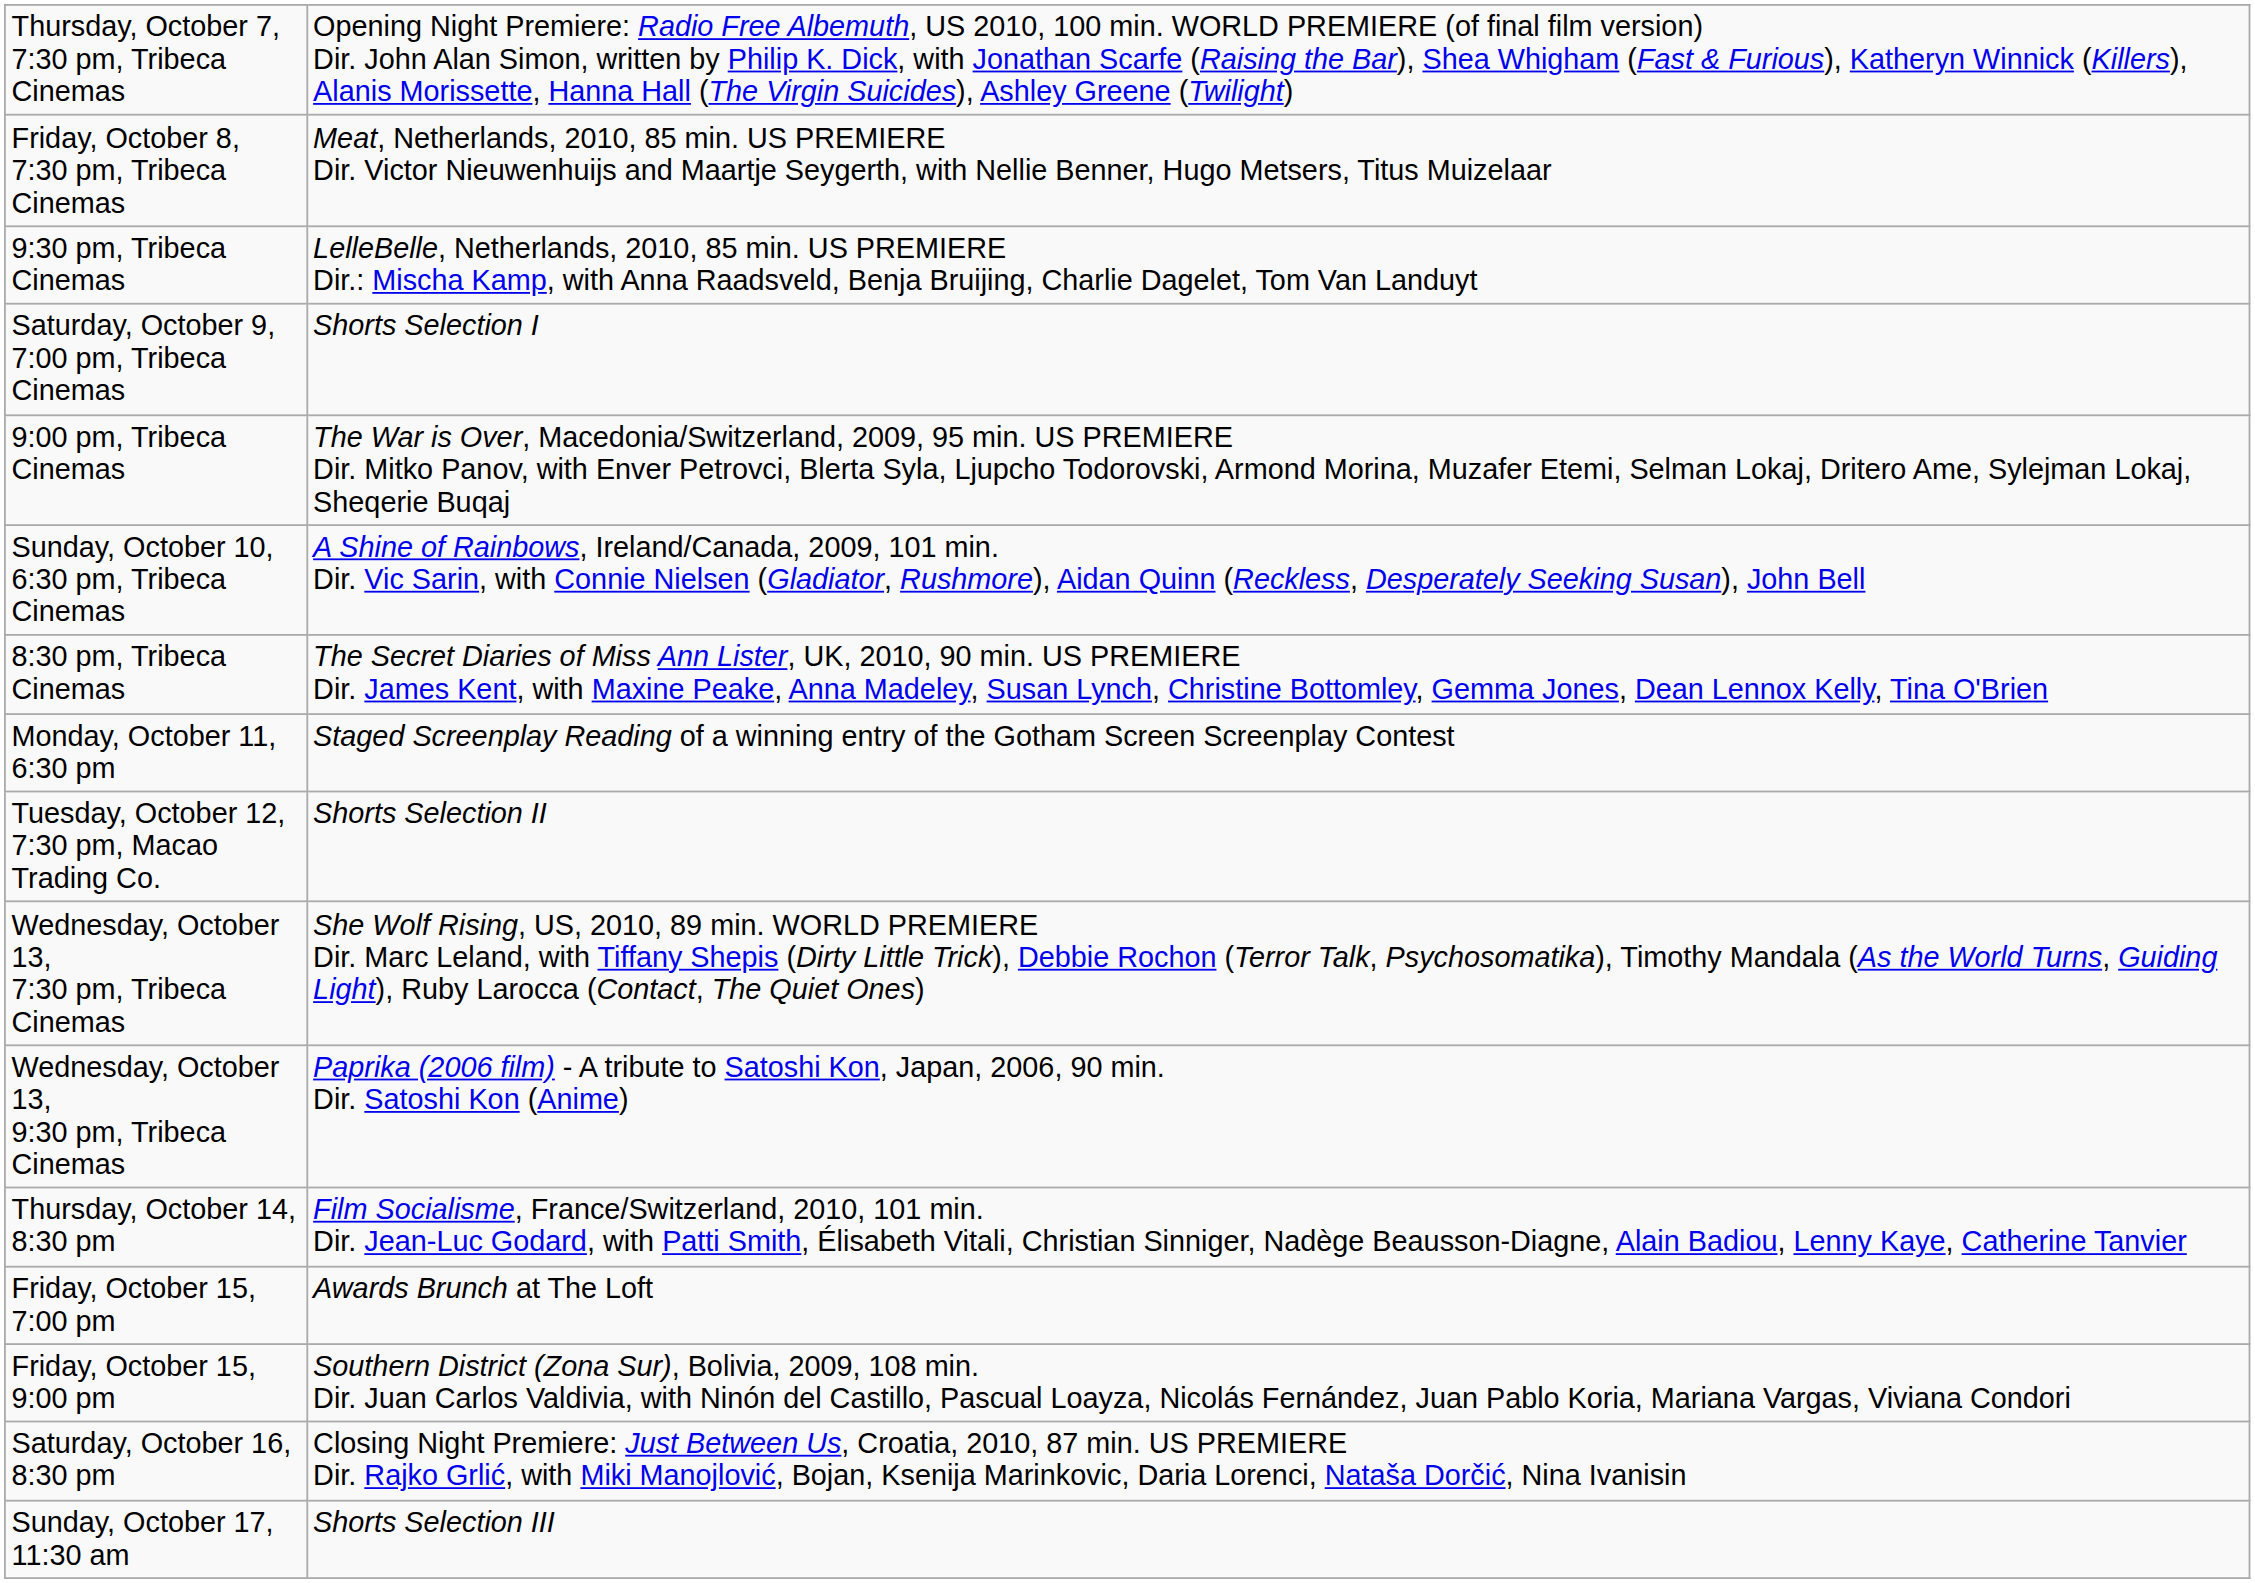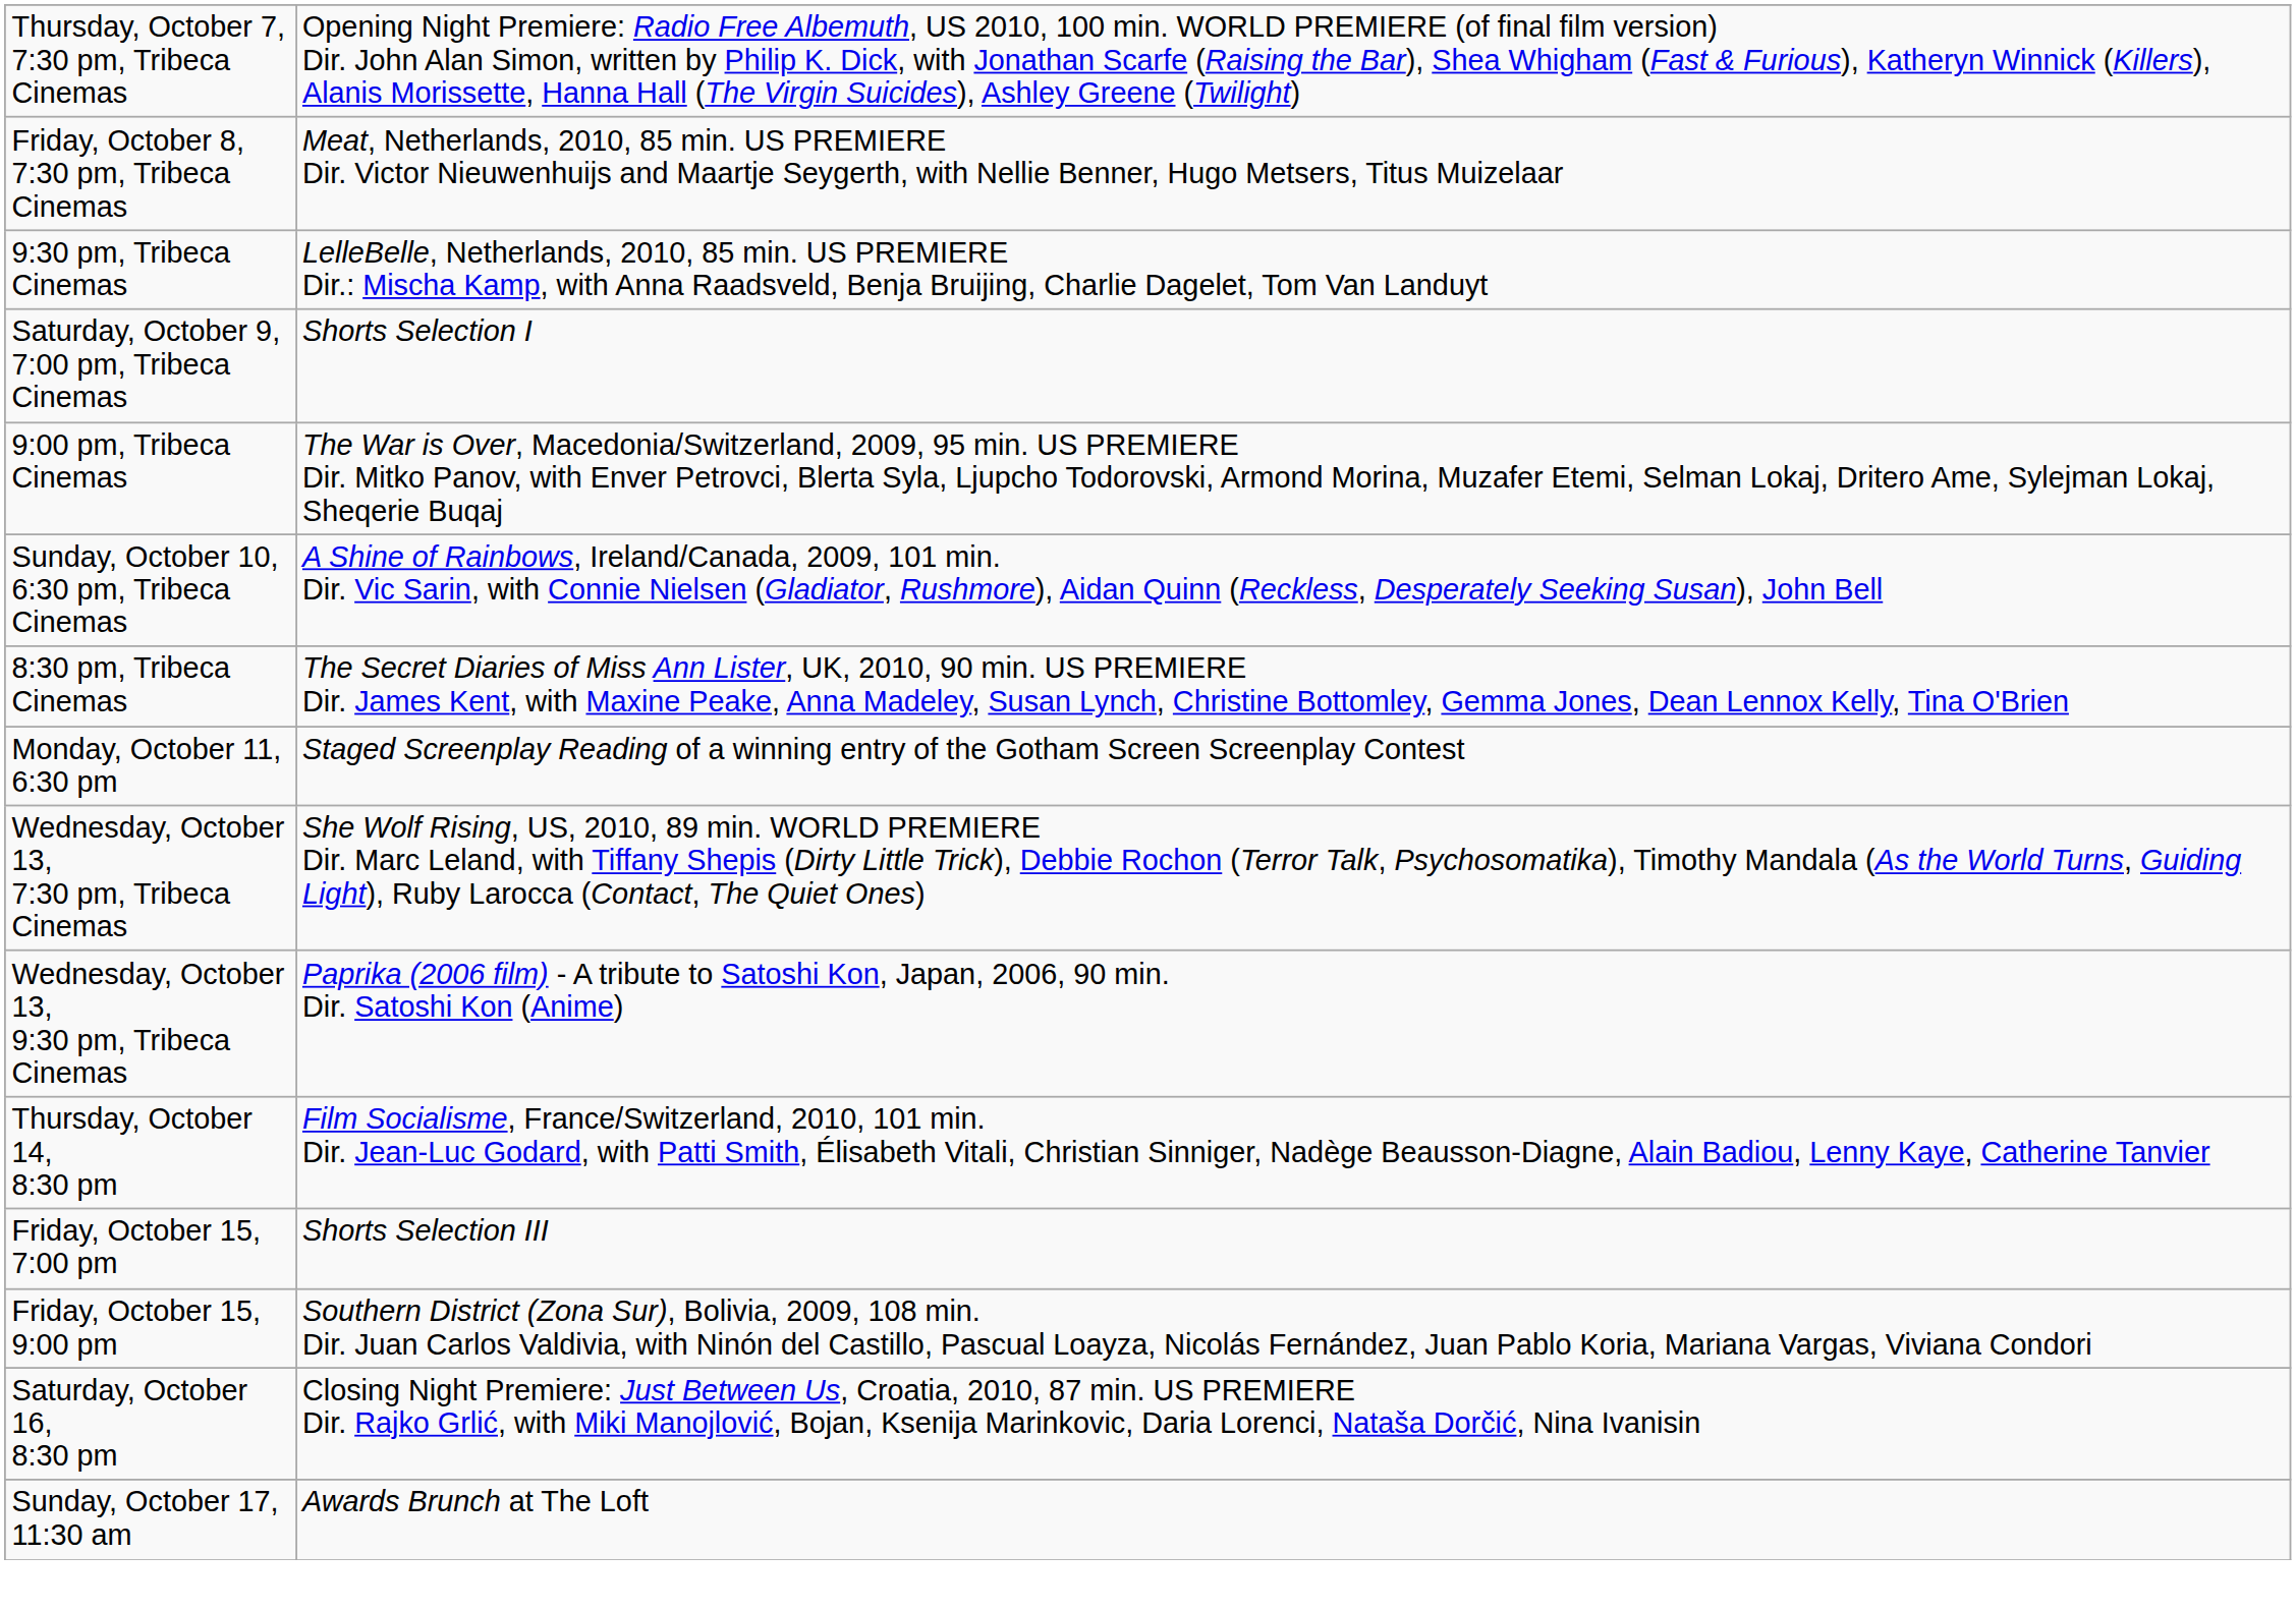 <table class="wikitable">
 <tr valign="top">
 <td>Thursday, October 7, <br>7:30 pm, Tribeca Cinemas</td>
 <td>Opening Night Premiere: <a href='#'><em>Radio Free Albemuth</em></a>, US 2010, 100 min. WORLD PREMIERE (of final film version)<br>Dir. John Alan Simon, written by <a href='#'>Philip K. Dick</a>, with <a href='#'>Jonathan Scarfe</a> (<em><a href='#'>Raising the Bar</a></em>), <a href='#'>Shea Whigham</a> (<em><a href='#'>Fast & Furious</a></em>), <a href='#'>Katheryn Winnick</a> (<em><a href='#'>Killers</a></em>), <a href='#'>Alanis Morissette</a>, <a href='#'>Hanna Hall</a> (<em><a href='#'>The Virgin Suicides</a></em>), <a href='#'>Ashley Greene</a> (<em><a href='#'>Twilight</a></em>)</td>
 </tr>
 <tr valign="top">
 <td>Friday, October 8, <br>7:30 pm, Tribeca Cinemas</td>
 <td><em>Meat</em>, Netherlands, 2010, 85 min. US PREMIERE<br>Dir. Victor Nieuwenhuijs and Maartje Seygerth, with Nellie Benner, Hugo Metsers, Titus Muizelaar</td>
 </tr>
 <tr valign="top">
 <td>9:30 pm, Tribeca Cinemas</td>
 <td><em>LelleBelle</em>, Netherlands, 2010, 85 min. US PREMIERE<br>Dir.: <a href='#'>Mischa Kamp</a>, with Anna Raadsveld, Benja Bruijing, Charlie Dagelet, Tom Van Landuyt</td>
 </tr>
 <tr valign="top">
 <td>Saturday, October 9, <br>7:00 pm, Tribeca Cinemas</td>
 <td><em>Shorts Selection I</em></td>
 </tr>
 <tr valign="top">
 <td>9:00 pm, Tribeca Cinemas</td>
 <td><em>The War is Over</em>, Macedonia/Switzerland, 2009, 95 min. US PREMIERE<br>Dir. Mitko Panov, with Enver Petrovci, Blerta Syla, Ljupcho Todorovski, Armond Morina, Muzafer Etemi, Selman Lokaj, Dritero Ame, Sylejman Lokaj, Sheqerie Buqaj</td>
 </tr>
 <tr valign="top">
 <td>Sunday, October 10, <br>6:30 pm, Tribeca Cinemas</td>
 <td><em><a href='#'>A Shine of Rainbows</a></em>, Ireland/Canada, 2009, 101 min.<br>Dir. <a href='#'>Vic Sarin</a>, with <a href='#'>Connie Nielsen</a> (<em><a href='#'>Gladiator</a></em>, <em><a href='#'>Rushmore</a></em>), <a href='#'>Aidan Quinn</a> (<em><a href='#'>Reckless</a></em>, <em><a href='#'>Desperately Seeking Susan</a></em>), <a href='#'>John Bell</a></td>
 </tr>
 <tr valign="top">
 <td>8:30 pm, Tribeca Cinemas</td>
 <td><em>The Secret Diaries of Miss <a href='#'>Ann Lister</a></em>, UK, 2010, 90 min. US PREMIERE<br>Dir. <a href='#'>James Kent</a>, with <a href='#'>Maxine Peake</a>, <a href='#'>Anna Madeley</a>, <a href='#'>Susan Lynch</a>, <a href='#'>Christine Bottomley</a>, <a href='#'>Gemma Jones</a>, <a href='#'>Dean Lennox Kelly</a>, <a href='#'>Tina O'Brien</a></td>
 </tr>
 <tr valign="top">
 <td>Monday, October 11, <br>6:30 pm</td>
 <td><em>Staged Screenplay Reading</em> of a winning entry of the Gotham Screen Screenplay Contest</td>
 </tr>
 <tr valign="top">
-<td>Tuesday, October 12, <br>7:30 pm, Macao Trading Co.</td>
-<td><em>Shorts Selection II</em></td>
-</tr>
-<tr valign="top">
 <td>Wednesday, October 13, <br>7:30 pm, Tribeca Cinemas</td>
 <td><em>She Wolf Rising</em>, US, 2010, 89 min. WORLD PREMIERE<br>Dir. Marc Leland, with <a href='#'>Tiffany Shepis</a> (<em>Dirty Little Trick</em>), <a href='#'>Debbie Rochon</a> (<em>Terror Talk</em>, <em>Psychosomatika</em>), Timothy Mandala (<em><a href='#'>As the World Turns</a></em>, <em><a href='#'>Guiding Light</a></em>), Ruby Larocca (<em>Contact</em>, <em>The Quiet Ones</em>)</td>
 </tr>
 <tr valign="top">
 <td>Wednesday, October 13, <br>9:30 pm, Tribeca Cinemas</td>
 <td><em><a href='#'>Paprika (2006 film)</a></em> - A tribute to <a href='#'>Satoshi Kon</a>, Japan, 2006, 90 min.<br>Dir. <a href='#'>Satoshi Kon</a> (<a href='#'>Anime</a>)</td>
 </tr>
 <tr valign="top">
 <td>Thursday, October 14, <br>8:30 pm</td>
 <td><em><a href='#'>Film Socialisme</a></em>, France/Switzerland, 2010, 101 min.<br>Dir. <a href='#'>Jean-Luc Godard</a>, with <a href='#'>Patti Smith</a>, Élisabeth Vitali, Christian Sinniger, Nadège Beausson-Diagne, <a href='#'>Alain Badiou</a>, <a href='#'>Lenny Kaye</a>, <a href='#'>Catherine Tanvier</a></td>
 </tr>
 <tr valign="top">
 <td>Friday, October 15, <br>7:00 pm</td>
-<td><em>Awards Brunch</em> at The Loft</td>
+<td><em>Shorts Selection III</em></td>
 </tr>
 <tr valign="top">
 <td>Friday, October 15, <br>9:00 pm</td>
 <td><em>Southern District (Zona Sur)</em>, Bolivia, 2009, 108 min.  <br>Dir. Juan Carlos Valdivia, with Ninón del Castillo, Pascual Loayza, Nicolás Fernández, Juan Pablo Koria, Mariana Vargas, Viviana Condori</td>
 </tr>
 <tr valign="top">
 <td>Saturday, October 16, <br>8:30 pm</td>
 <td>Closing Night Premiere: <em><a href='#'>Just Between Us</a></em>, Croatia, 2010, 87 min. US PREMIERE<br>Dir. <a href='#'>Rajko Grlić</a>, with <a href='#'>Miki Manojlović</a>, Bojan, Ksenija Marinkovic, Daria Lorenci, <a href='#'>Nataša Dorčić</a>, Nina Ivanisin</td>
 </tr>
 <tr valign="top">
 <td>Sunday, October 17, <br>11:30 am</td>
-<td><em>Shorts Selection III</em></td>
+<td><em>Awards Brunch</em> at The Loft</td>
 </tr>
 </table>
